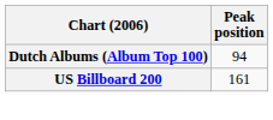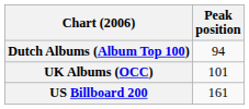 <table class="wikitable plainrowheaders sortable">
 <tr>
 <th>Chart (2006)</th>
 <th>Peak<br>position</th>
 </tr>
 <tr>
 <th scope="row">Dutch Albums (<a href='#'>Album Top 100</a>)</th>
 <td align="center">94</td>
 </tr>
 <tr>
+<th scope="row">UK Albums (<a href='#'>OCC</a>)</th>
+<td align="center">101</td>
+</tr>
+<tr>
 <th scope="row">US <a href='#'>Billboard 200</a></th>
 <td align="center">161</td>
 </tr>
 </table>
